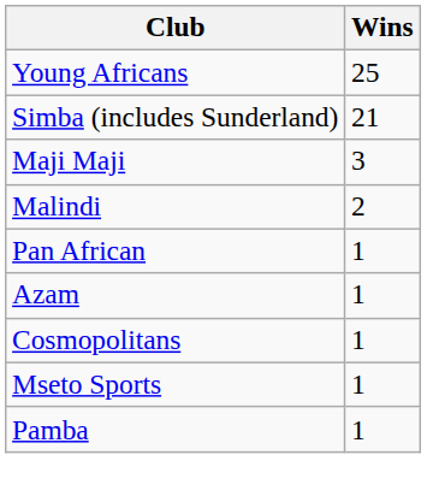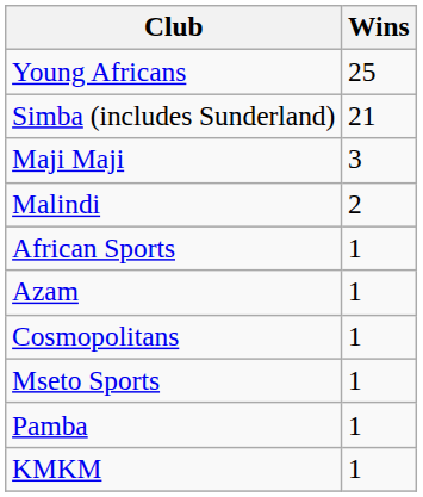 <table class="wikitable sortable">
 <tr>
 <th>Club</th>
 <th>Wins</th>
 </tr>
 <tr>
 <td><a href='#'>Young Africans</a></td>
 <td>25</td>
 </tr>
 <tr>
 <td><a href='#'>Simba</a> (includes Sunderland)</td>
 <td>21</td>
 </tr>
 <tr>
 <td><a href='#'>Maji Maji</a></td>
 <td>3</td>
 </tr>
 <tr>
 <td><a href='#'>Malindi</a></td>
 <td>2</td>
 </tr>
 <tr>
-<td><a href='#'>Pan African</a></td>
+<td><a href='#'>African Sports</a></td>
 <td>1</td>
 </tr>
 <tr>
 <td><a href='#'>Azam</a></td>
 <td>1</td>
 </tr>
 <tr>
 <td><a href='#'>Cosmopolitans</a></td>
 <td>1</td>
 </tr>
 <tr>
 <td><a href='#'>Mseto Sports</a></td>
 <td>1</td>
 </tr>
 <tr>
 <td><a href='#'>Pamba</a></td>
 <td>1</td>
 </tr>
+<tr>
+<td><a href='#'>KMKM</a></td>
+<td>1</td>
+</tr>
 </table>
